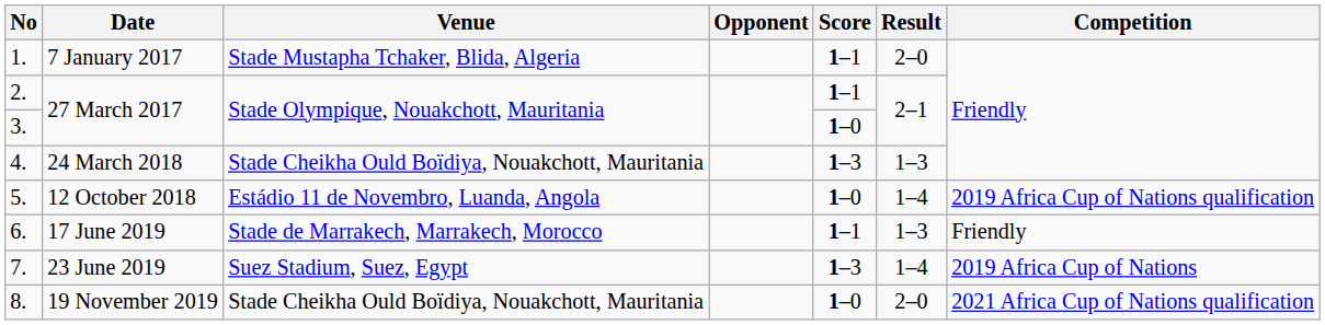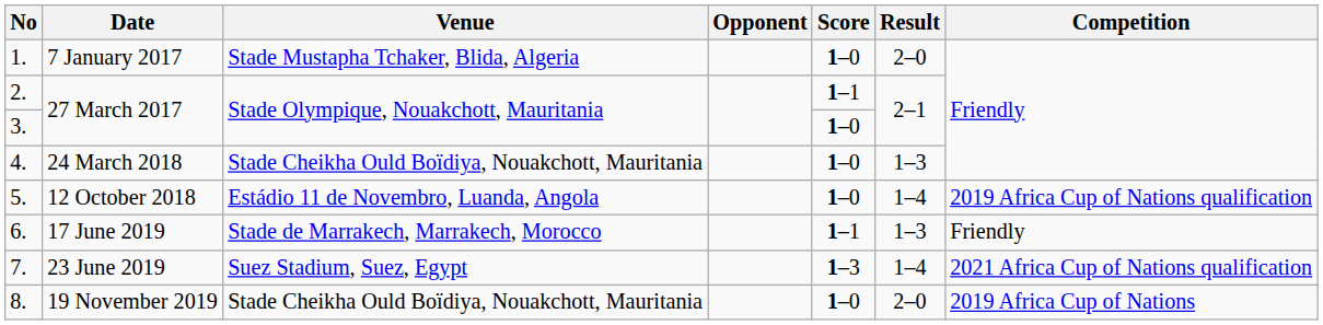 <table class="wikitable" style="font-size:100%;">
 <tr>
 <th>No</th>
 <th>Date</th>
 <th>Venue</th>
 <th>Opponent</th>
 <th>Score</th>
 <th>Result</th>
 <th>Competition</th>
 </tr>
 <tr>
 <td>1.</td>
 <td>7 January 2017</td>
 <td><a href='#'>Stade Mustapha Tchaker</a>, <a href='#'>Blida</a>, <a href='#'>Algeria</a></td>
 <td></td>
-<td align=center><strong>1</strong>–1</td>
+<td align=center><strong>1</strong>–0</td>
 <td align=center>2–0</td>
 <td rowspan=4><a href='#'>Friendly</a></td>
 </tr>
 <tr>
 <td>2.</td>
 <td rowspan="2">27 March 2017</td>
 <td rowspan="2"><a href='#'>Stade Olympique</a>, <a href='#'>Nouakchott</a>, <a href='#'>Mauritania</a></td>
 <td rowspan="2"></td>
 <td align=center><strong>1</strong>–1</td>
 <td rowspan="2" style="text-align:center">2–1</td>
 </tr>
 <tr>
 <td>3.</td>
 <td align=center><strong>1</strong>–0</td>
 </tr>
 <tr>
 <td>4.</td>
 <td>24 March 2018</td>
 <td><a href='#'>Stade Cheikha Ould Boïdiya</a>, Nouakchott, Mauritania</td>
 <td></td>
-<td align=center><strong>1</strong>–3</td>
+<td align=center><strong>1</strong>–0</td>
 <td align=center>1–3</td>
 </tr>
 <tr>
 <td>5.</td>
 <td>12 October 2018</td>
 <td><a href='#'>Estádio 11 de Novembro</a>, <a href='#'>Luanda</a>, <a href='#'>Angola</a></td>
 <td></td>
 <td align=center><strong>1</strong>–0</td>
 <td align=center>1–4</td>
 <td><a href='#'>2019 Africa Cup of Nations qualification</a></td>
 </tr>
 <tr>
 <td>6.</td>
 <td>17 June 2019</td>
 <td><a href='#'>Stade de Marrakech</a>, <a href='#'>Marrakech</a>, <a href='#'>Morocco</a></td>
 <td></td>
 <td align=center><strong>1</strong>–1</td>
 <td align=center>1–3</td>
 <td>Friendly</td>
 </tr>
 <tr>
 <td>7.</td>
 <td>23 June 2019</td>
 <td><a href='#'>Suez Stadium</a>, <a href='#'>Suez</a>, <a href='#'>Egypt</a></td>
 <td></td>
 <td align=center><strong>1</strong>–3</td>
 <td align=center>1–4</td>
-<td><a href='#'>2019 Africa Cup of Nations</a></td>
+<td><a href='#'>2021 Africa Cup of Nations qualification</a></td>
 </tr>
 <tr>
 <td>8.</td>
 <td>19 November 2019</td>
 <td>Stade Cheikha Ould Boïdiya, Nouakchott, Mauritania</td>
 <td></td>
 <td align=center><strong>1</strong>–0</td>
 <td align=center>2–0</td>
-<td><a href='#'>2021 Africa Cup of Nations qualification</a></td>
+<td><a href='#'>2019 Africa Cup of Nations</a></td>
 </tr>
 </table>
